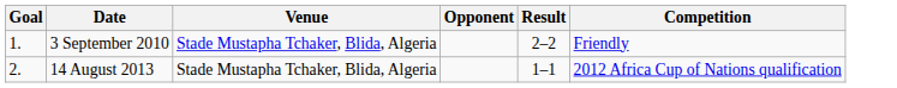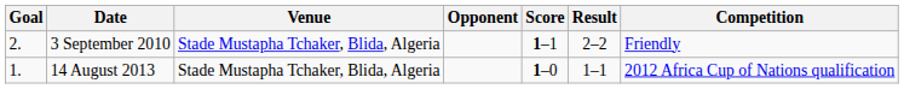 <table class="wikitable plainrowheaders sortable">
 <tr>
 <th>Goal</th>
 <th>Date</th>
 <th>Venue</th>
 <th>Opponent</th>
+<th>Score</th>
 <th>Result</th>
 <th>Competition</th>
 </tr>
 <tr>
-<td>1.</td>
+<td>2.</td>
 <td>3 September 2010</td>
 <td><a href='#'>Stade Mustapha Tchaker</a>, <a href='#'>Blida</a>, Algeria</td>
 <td></td>
+<td align=center><strong>1</strong>–1</td>
 <td align=center>2–2</td>
 <td><a href='#'>Friendly</a></td>
 </tr>
 <tr>
-<td>2.</td>
+<td>1.</td>
 <td>14 August 2013</td>
 <td>Stade Mustapha Tchaker, Blida, Algeria</td>
 <td></td>
+<td align=center><strong>1</strong>–0</td>
 <td align=center>1–1</td>
 <td><a href='#'>2012 Africa Cup of Nations qualification</a></td>
 </tr>
 </table>
